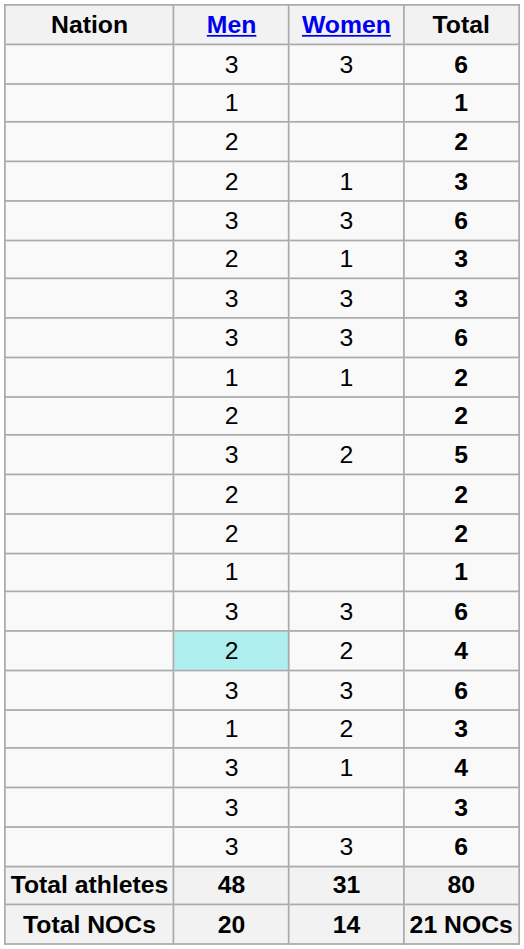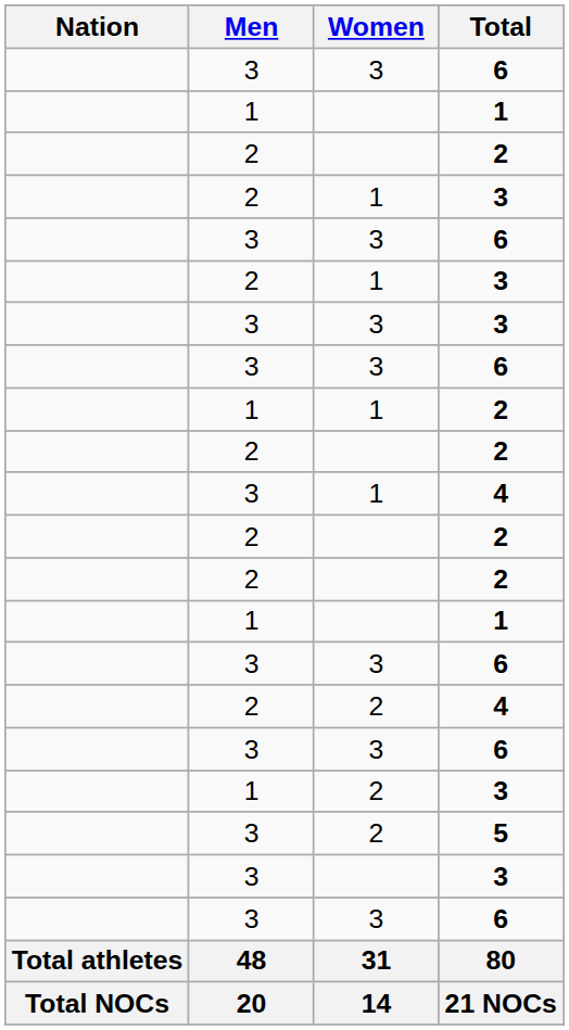 <table class="wikitable mw-collapsible sortable" style="text-align:center; font-size:90%">
 <tr>
 <th>Nation</th>
 <th width=60><a href='#'>Men</a></th>
 <th width=60><a href='#'>Women</a></th>
 <th width=60>Total</th>
 </tr>
 <tr>
 <td style="text-align:left;"></td>
 <td>3</td>
 <td>3</td>
 <td><strong>6</strong></td>
 </tr>
 <tr>
 <td style="text-align:left;"></td>
 <td>1</td>
 <td></td>
 <td><strong>1</strong></td>
 </tr>
 <tr>
 <td style="text-align:left;"></td>
 <td>2</td>
 <td></td>
 <td><strong>2</strong></td>
 </tr>
 <tr>
 <td style="text-align:left;"></td>
 <td>2</td>
 <td>1</td>
 <td><strong>3</strong></td>
 </tr>
 <tr>
 <td style="text-align:left;"></td>
 <td>3</td>
 <td>3</td>
 <td><strong>6</strong></td>
 </tr>
 <tr>
 <td style="text-align:left;"></td>
 <td>2</td>
 <td>1</td>
 <td><strong>3</strong></td>
 </tr>
 <tr>
 <td style="text-align:left;"></td>
 <td>3</td>
 <td>3</td>
 <td><strong>3</strong></td>
 </tr>
 <tr>
 <td style="text-align:left;"></td>
 <td>3</td>
 <td>3</td>
 <td><strong>6</strong></td>
 </tr>
 <tr>
 <td style="text-align:left;"></td>
 <td>1</td>
 <td>1</td>
 <td><strong>2</strong></td>
 </tr>
 <tr>
 <td style="text-align:left;"></td>
 <td>2</td>
 <td></td>
 <td><strong>2</strong></td>
 </tr>
 <tr>
 <td style="text-align:left;"></td>
 <td>3</td>
-<td>2</td>
-<td><strong>5</strong></td>
+<td>1</td>
+<td><strong>4</strong></td>
 </tr>
 <tr>
 <td style="text-align:left;"></td>
 <td>2</td>
 <td></td>
 <td><strong>2</strong></td>
 </tr>
 <tr>
 <td style="text-align:left;"></td>
 <td>2</td>
 <td></td>
 <td><strong>2</strong></td>
 </tr>
 <tr>
 <td style="text-align:left;"></td>
 <td>1</td>
 <td></td>
 <td><strong>1</strong></td>
 </tr>
 <tr>
 <td style="text-align:left;"></td>
 <td>3</td>
 <td>3</td>
 <td><strong>6</strong></td>
 </tr>
 <tr>
 <td style="text-align:left;"></td>
-<td style="background: paleturquoise;">2</td>
+<td>2</td>
 <td>2</td>
 <td><strong>4</strong></td>
 </tr>
 <tr>
 <td style="text-align:left;"></td>
 <td>3</td>
 <td>3</td>
 <td><strong>6</strong></td>
 </tr>
 <tr>
 <td style="text-align:left;"></td>
 <td>1</td>
 <td>2</td>
 <td><strong>3</strong></td>
 </tr>
 <tr>
 <td style="text-align:left;"></td>
 <td>3</td>
-<td>1</td>
-<td><strong>4</strong></td>
+<td>2</td>
+<td><strong>5</strong></td>
 </tr>
 <tr>
 <td style="text-align:left;"></td>
 <td>3</td>
 <td></td>
 <td><strong>3</strong></td>
 </tr>
 <tr>
 <td style="text-align:left;"></td>
 <td>3</td>
 <td>3</td>
 <td><strong>6</strong></td>
 </tr>
 <tr class="sortbottom">
 <th>Total athletes</th>
 <th>48</th>
 <th>31</th>
 <th>80</th>
 </tr>
 <tr class="sortbottom">
 <th>Total  NOCs</th>
 <th>20</th>
 <th>14</th>
 <th>21 NOCs</th>
 </tr>
 </table>
